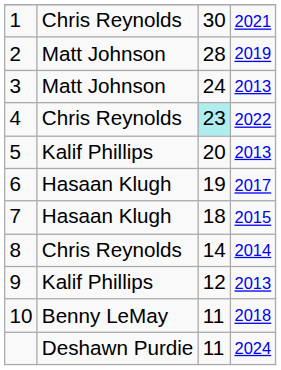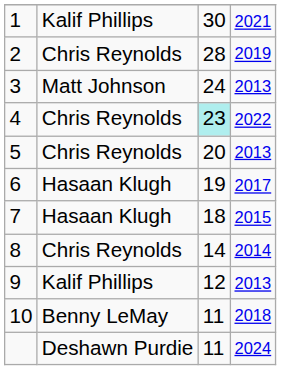 <table class="wikitable">
 <tr>
 </tr>
 <tr>
 <td>1</td>
-<td>Chris Reynolds</td>
+<td>Kalif Phillips</td>
 <td><abbr>30</abbr></td>
 <td style="font-size:80%;"><a href='#'>2021</a></td>
 </tr>
 <tr>
 <td>2</td>
-<td>Matt Johnson</td>
+<td>Chris Reynolds</td>
 <td><abbr>28</abbr></td>
 <td style="font-size:80%;"><a href='#'>2019</a></td>
 </tr>
 <tr>
 <td>3</td>
 <td>Matt Johnson</td>
 <td><abbr>24</abbr></td>
 <td style="font-size:80%;"><a href='#'>2013</a></td>
 </tr>
 <tr>
 <td>4</td>
 <td>Chris Reynolds</td>
 <td style="background: paleturquoise;"><abbr>23</abbr></td>
 <td style="font-size:80%;"><a href='#'>2022</a></td>
 </tr>
 <tr>
 <td>5</td>
-<td>Kalif Phillips</td>
+<td>Chris Reynolds</td>
 <td><abbr>20</abbr></td>
 <td style="font-size:80%;"><a href='#'>2013</a></td>
 </tr>
 <tr>
 <td>6</td>
 <td>Hasaan Klugh</td>
 <td><abbr>19</abbr></td>
 <td style="font-size:80%;"><a href='#'>2017</a></td>
 </tr>
 <tr>
 <td>7</td>
 <td>Hasaan Klugh</td>
 <td><abbr>18</abbr></td>
 <td style="font-size:80%;"><a href='#'>2015</a></td>
 </tr>
 <tr>
 <td>8</td>
 <td>Chris Reynolds</td>
 <td><abbr>14</abbr></td>
 <td style="font-size:80%;"><a href='#'>2014</a></td>
 </tr>
 <tr>
 <td>9</td>
 <td>Kalif Phillips</td>
 <td><abbr>12</abbr></td>
 <td style="font-size:80%;"><a href='#'>2013</a></td>
 </tr>
 <tr>
 <td>10</td>
 <td>Benny LeMay</td>
 <td><abbr>11</abbr></td>
 <td style="font-size:80%;"><a href='#'>2018</a></td>
 </tr>
 <tr>
 <td></td>
 <td>Deshawn Purdie</td>
 <td><abbr>11</abbr></td>
 <td style="font-size:80%;"><a href='#'>2024</a></td>
 </tr>
 </table>
